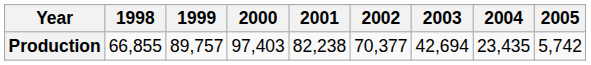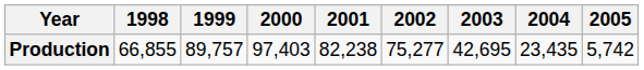 <table class="wikitable" style="text-align:center">
 <tr>
 <th>Year</th>
 <th>1998</th>
 <th>1999</th>
 <th>2000</th>
 <th>2001</th>
 <th>2002</th>
 <th>2003</th>
 <th>2004</th>
 <th>2005</th>
 </tr>
 <tr>
 <th>Production</th>
 <td>66,855</td>
 <td>89,757</td>
 <td>97,403</td>
 <td>82,238</td>
-<td>70,377</td>
-<td>42,694</td>
+<td>75,277</td>
+<td>42,695</td>
 <td>23,435</td>
 <td>5,742</td>
 </tr>
 </table>
